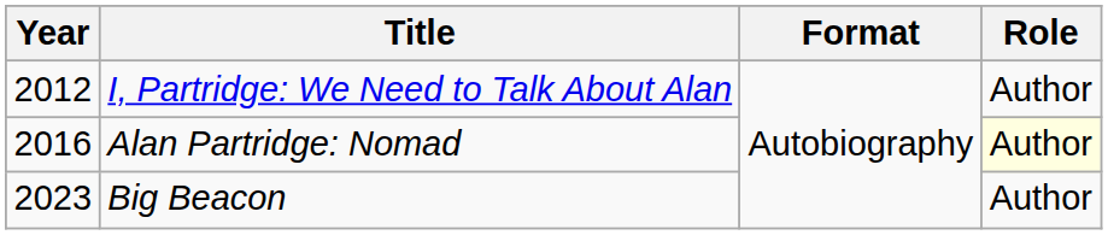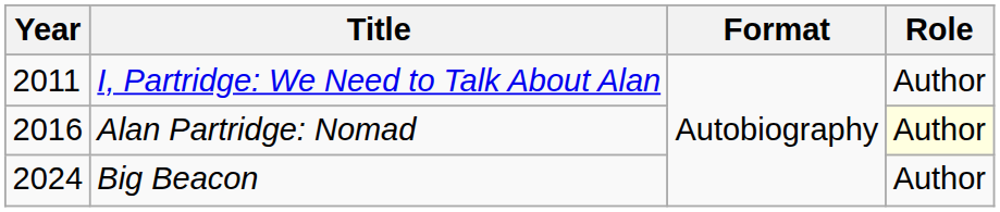 <table class="wikitable mw-collapsible">
 <tr>
 <th>Year</th>
 <th>Title</th>
 <th>Format</th>
 <th>Role</th>
 </tr>
 <tr>
-<td>2012</td>
+<td>2011</td>
 <td><em><a href='#'>I, Partridge: We Need to Talk About Alan</a></em></td>
 <td rowspan="3">Autobiography</td>
 <td>Author</td>
 </tr>
 <tr>
 <td>2016</td>
 <td><em>Alan Partridge: Nomad</em></td>
 <td style="background: lightyellow;">Author</td>
 </tr>
 <tr>
-<td>2023</td>
+<td>2024</td>
 <td><em>Big Beacon</em></td>
 <td>Author</td>
 </tr>
 </table>
